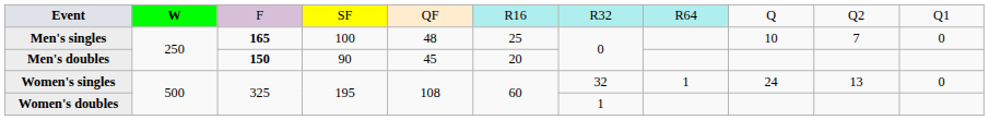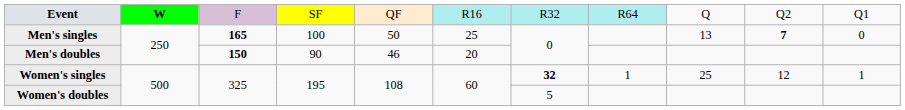 <table class="wikitable nowrap" style=font-size:90%;text-align:center>
 <tr>
 <td style="width:130px; background:#dfe2e9;"><strong>Event</strong></td>
 <td style="width:85px; background:lime;"><strong>W</strong></td>
 <td style="width:85px; background:thistle;">F</td>
 <td style="width:85px; background:#ff0;">SF</td>
 <td style="width:85px; background:#ffebcd;">QF</td>
 <td style="width:85px; background:#afeeee;">R16</td>
 <td style="width:85px; background:#afeeee;">R32</td>
 <td style="width:85px; background:#afeeee;">R64</td>
 <td width=85>Q</td>
 <td width=85>Q2</td>
 <td width=85>Q1</td>
 </tr>
 <tr>
 <th style="background:#ededed;">Men's singles</th>
 <td rowspan=2>250</td>
 <td><strong>165</strong></td>
 <td>100</td>
-<td>48</td>
+<td>50</td>
 <td>25</td>
 <td rowspan=2>0</td>
 <td></td>
-<td>10</td>
-<td>7</td>
+<td>13</td>
+<td><strong>7</strong></td>
 <td>0</td>
 </tr>
 <tr>
 <th style="background:#ededed;">Men's doubles</th>
 <td><strong>150</strong></td>
 <td>90</td>
-<td>45</td>
+<td>46</td>
 <td>20</td>
 <td></td>
 <td></td>
 <td></td>
 <td></td>
 </tr>
 <tr>
 <th style="background:#ededed;">Women's singles</th>
 <td rowspan=2>500</td>
 <td rowspan=2>325</td>
 <td rowspan=2>195</td>
 <td rowspan=2>108</td>
 <td rowspan=2>60</td>
-<td>32</td>
+<td><strong>32</strong></td>
 <td>1</td>
-<td>24</td>
-<td>13</td>
-<td>0</td>
+<td>25</td>
+<td>12</td>
+<td>1</td>
 </tr>
 <tr>
 <th style="background:#ededed;">Women's doubles</th>
-<td>1</td>
+<td>5</td>
 <td></td>
 <td></td>
 <td></td>
 <td></td>
 </tr>
 </table>
